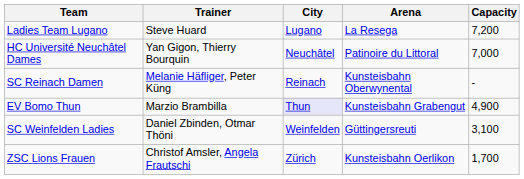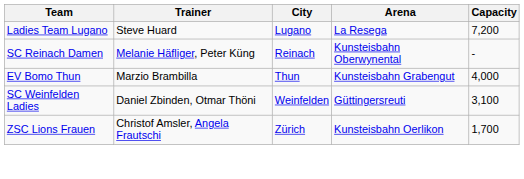 <table class="wikitable" style="text-align:left" width=60%>
 <tr>
 <th>Team</th>
 <th>Trainer</th>
 <th>City</th>
 <th>Arena</th>
 <th>Capacity</th>
 </tr>
 <tr>
 <td><a href='#'>Ladies Team Lugano</a></td>
 <td>Steve Huard</td>
 <td><a href='#'>Lugano</a></td>
 <td><a href='#'>La Resega</a></td>
 <td>7,200</td>
 </tr>
 <tr>
-<td><a href='#'>HC Université Neuchâtel Dames</a></td>
-<td>Yan Gigon, Thierry Bourquin</td>
-<td><a href='#'>Neuchâtel</a></td>
-<td><a href='#'>Patinoire du Littoral</a></td>
-<td>7,000</td>
-</tr>
-<tr>
 <td><a href='#'>SC Reinach Damen</a></td>
 <td><a href='#'>Melanie Häfliger</a>, Peter Küng</td>
 <td><a href='#'>Reinach</a></td>
 <td><a href='#'>Kunsteisbahn Oberwynental</a></td>
 <td>-</td>
 </tr>
 <tr>
 <td><a href='#'>EV Bomo Thun</a></td>
 <td>Marzio Brambilla</td>
-<td style="background: lavender;"><a href='#'>Thun</a></td>
+<td><a href='#'>Thun</a></td>
 <td><a href='#'>Kunsteisbahn Grabengut</a></td>
-<td>4,900</td>
+<td>4,000</td>
 </tr>
 <tr>
 <td><a href='#'>SC Weinfelden Ladies</a></td>
 <td>Daniel Zbinden, Otmar Thöni</td>
 <td><a href='#'>Weinfelden</a></td>
 <td><a href='#'>Güttingersreuti</a></td>
 <td>3,100</td>
 </tr>
 <tr>
 <td><a href='#'>ZSC Lions Frauen</a></td>
 <td>Christof Amsler, <a href='#'>Angela Frautschi</a></td>
 <td><a href='#'>Zürich</a></td>
 <td><a href='#'>Kunsteisbahn Oerlikon</a></td>
 <td>1,700</td>
 </tr>
 </table>
